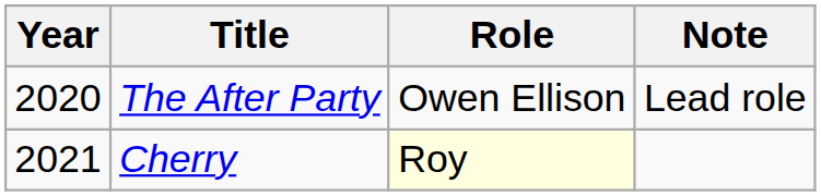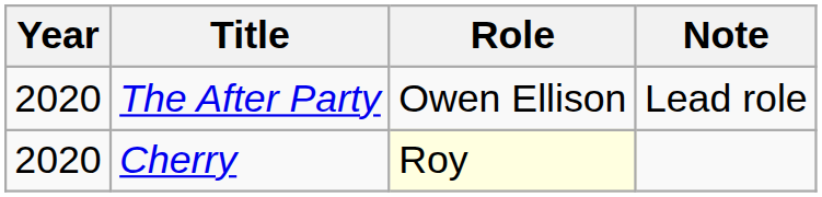 <table class="wikitable sortable">
 <tr>
 <th>Year</th>
 <th>Title</th>
 <th>Role</th>
 <th class="unsortable">Note</th>
 </tr>
 <tr>
 <td>2020</td>
 <td><em><a href='#'>The After Party</a></em></td>
 <td>Owen Ellison</td>
 <td>Lead role</td>
 </tr>
 <tr>
-<td>2021</td>
+<td>2020</td>
 <td><em><a href='#'>Cherry</a></em></td>
 <td style="background: lightyellow;">Roy</td>
 <td></td>
 </tr>
 </table>
